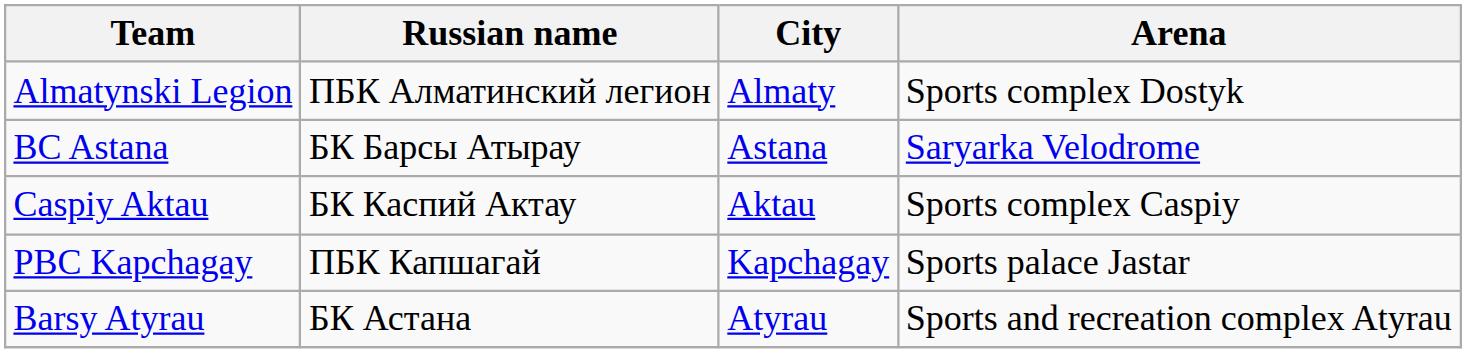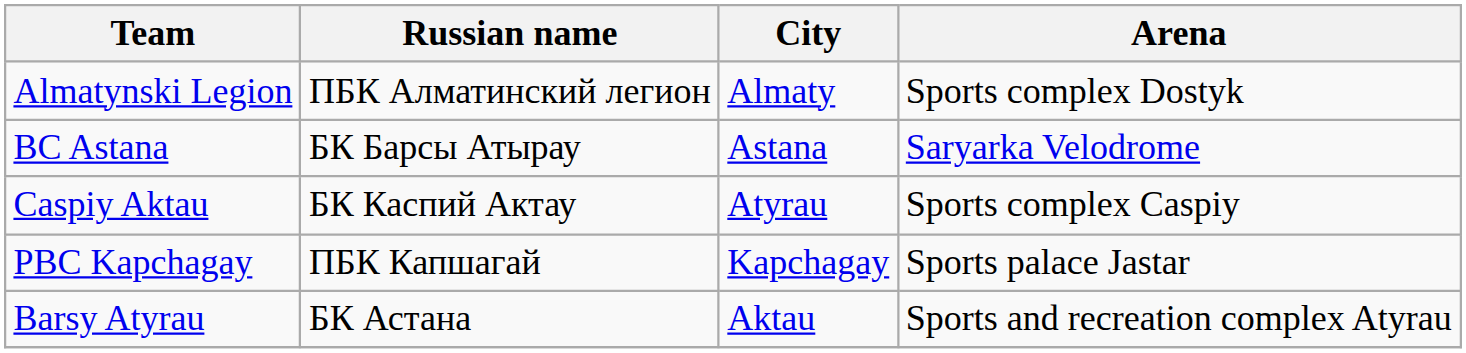 <table class="wikitable sortable" style="margin:1em 2em 1em 1em;">
 <tr>
 <th>Team</th>
 <th>Russian name</th>
 <th>City</th>
 <th>Arena</th>
 </tr>
 <tr>
 <td><a href='#'>Almatynski Legion</a></td>
 <td>ПБК Алматинский легион</td>
 <td><a href='#'>Almaty</a></td>
 <td>Sports complex Dostyk</td>
 </tr>
 <tr>
 <td><a href='#'>BC Astana</a></td>
 <td>БК Барсы Атырау</td>
 <td><a href='#'>Astana</a></td>
 <td><a href='#'>Saryarka Velodrome</a></td>
 </tr>
 <tr>
 <td><a href='#'>Caspiy Aktau</a></td>
 <td>БК Каспий Актау</td>
-<td><a href='#'>Aktau</a></td>
+<td><a href='#'>Atyrau</a></td>
 <td>Sports complex Caspiy</td>
 </tr>
 <tr>
 <td><a href='#'>PBC Kapchagay</a></td>
 <td>ПБК Капшагай</td>
 <td><a href='#'>Kapchagay</a></td>
 <td>Sports palace Jastar</td>
 </tr>
 <tr>
 <td><a href='#'>Barsy Atyrau</a></td>
 <td>БК Астана</td>
-<td><a href='#'>Atyrau</a></td>
+<td><a href='#'>Aktau</a></td>
 <td>Sports and recreation complex Atyrau</td>
 </tr>
 <tr>
 </tr>
 </table>
